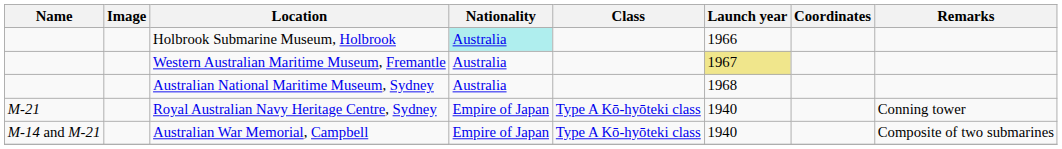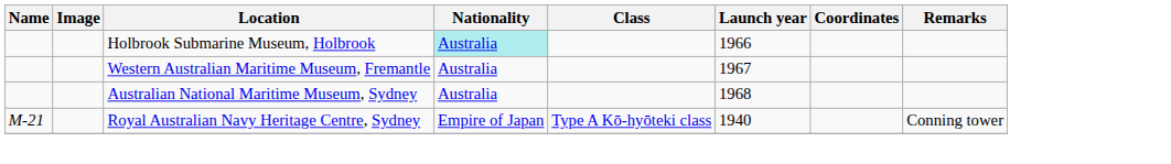 <table class="wikitable sortable">
 <tr>
 <th>Name</th>
 <th>Image</th>
 <th>Location</th>
 <th>Nationality</th>
 <th>Class</th>
 <th>Launch year</th>
 <th>Coordinates</th>
 <th>Remarks</th>
 </tr>
 <tr>
 <td></td>
 <td></td>
 <td>Holbrook Submarine Museum, <a href='#'>Holbrook</a></td>
 <td style="background: paleturquoise;"> <a href='#'>Australia</a></td>
 <td></td>
 <td>1966</td>
 <td></td>
 <td></td>
 </tr>
 <tr>
 <td></td>
 <td></td>
 <td><a href='#'>Western Australian Maritime Museum</a>, <a href='#'>Fremantle</a></td>
 <td> <a href='#'>Australia</a></td>
 <td></td>
-<td style="background: khaki;">1967</td>
+<td>1967</td>
 <td></td>
 <td></td>
 </tr>
 <tr>
 <td></td>
 <td></td>
 <td><a href='#'>Australian National Maritime Museum</a>, <a href='#'>Sydney</a></td>
 <td> <a href='#'>Australia</a></td>
 <td></td>
 <td>1968</td>
 <td></td>
 <td></td>
 </tr>
 <tr>
 <td><em>M-21</em></td>
 <td></td>
 <td><a href='#'>Royal Australian Navy Heritage Centre</a>, <a href='#'>Sydney</a></td>
 <td> <a href='#'>Empire of Japan</a></td>
 <td><a href='#'>Type A Kō-hyōteki class</a></td>
 <td>1940</td>
 <td></td>
 <td>Conning tower</td>
 </tr>
 <tr>
-<td><em>M-14</em> and <em>M-21</em></td>
-<td></td>
-<td><a href='#'>Australian War Memorial</a>, <a href='#'>Campbell</a></td>
-<td> <a href='#'>Empire of Japan</a></td>
-<td><a href='#'>Type A Kō-hyōteki class</a></td>
-<td>1940</td>
-<td></td>
-<td>Composite of two submarines</td>
-</tr>
-<tr>
 </tr>
 </table>
